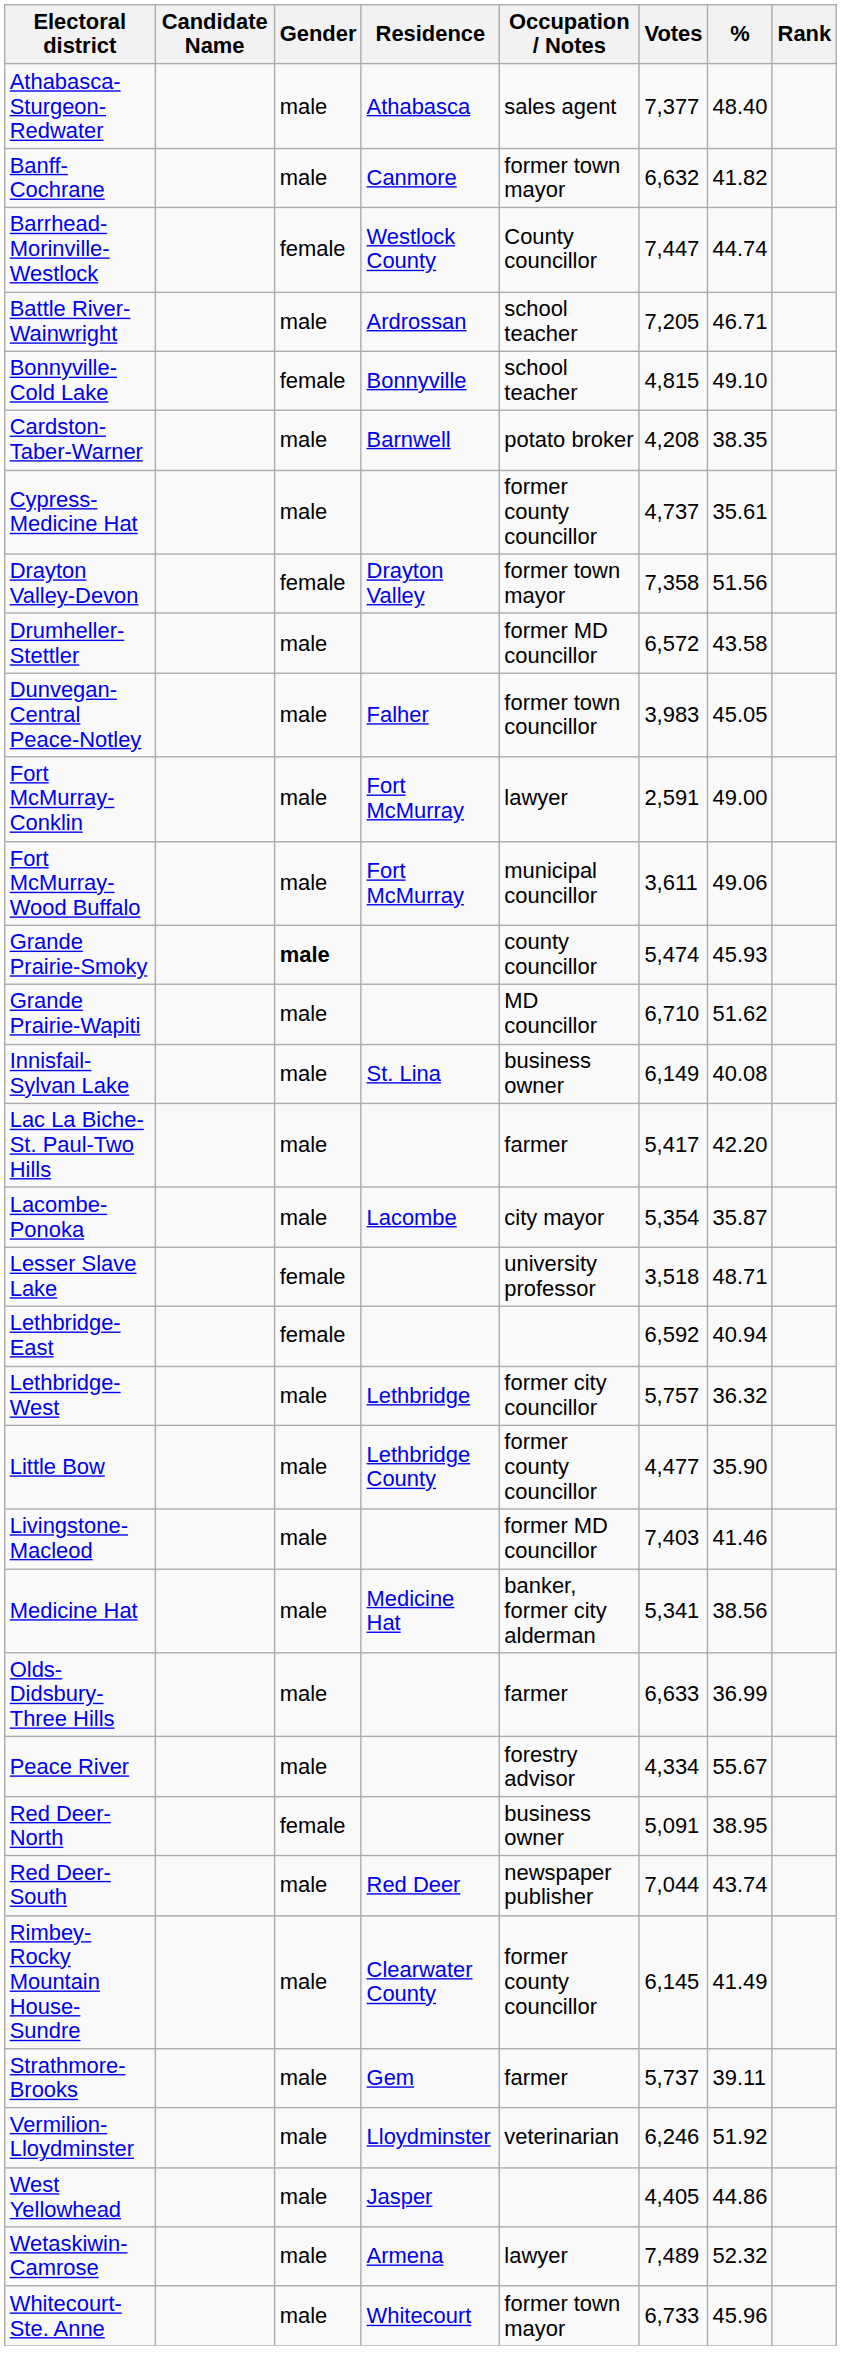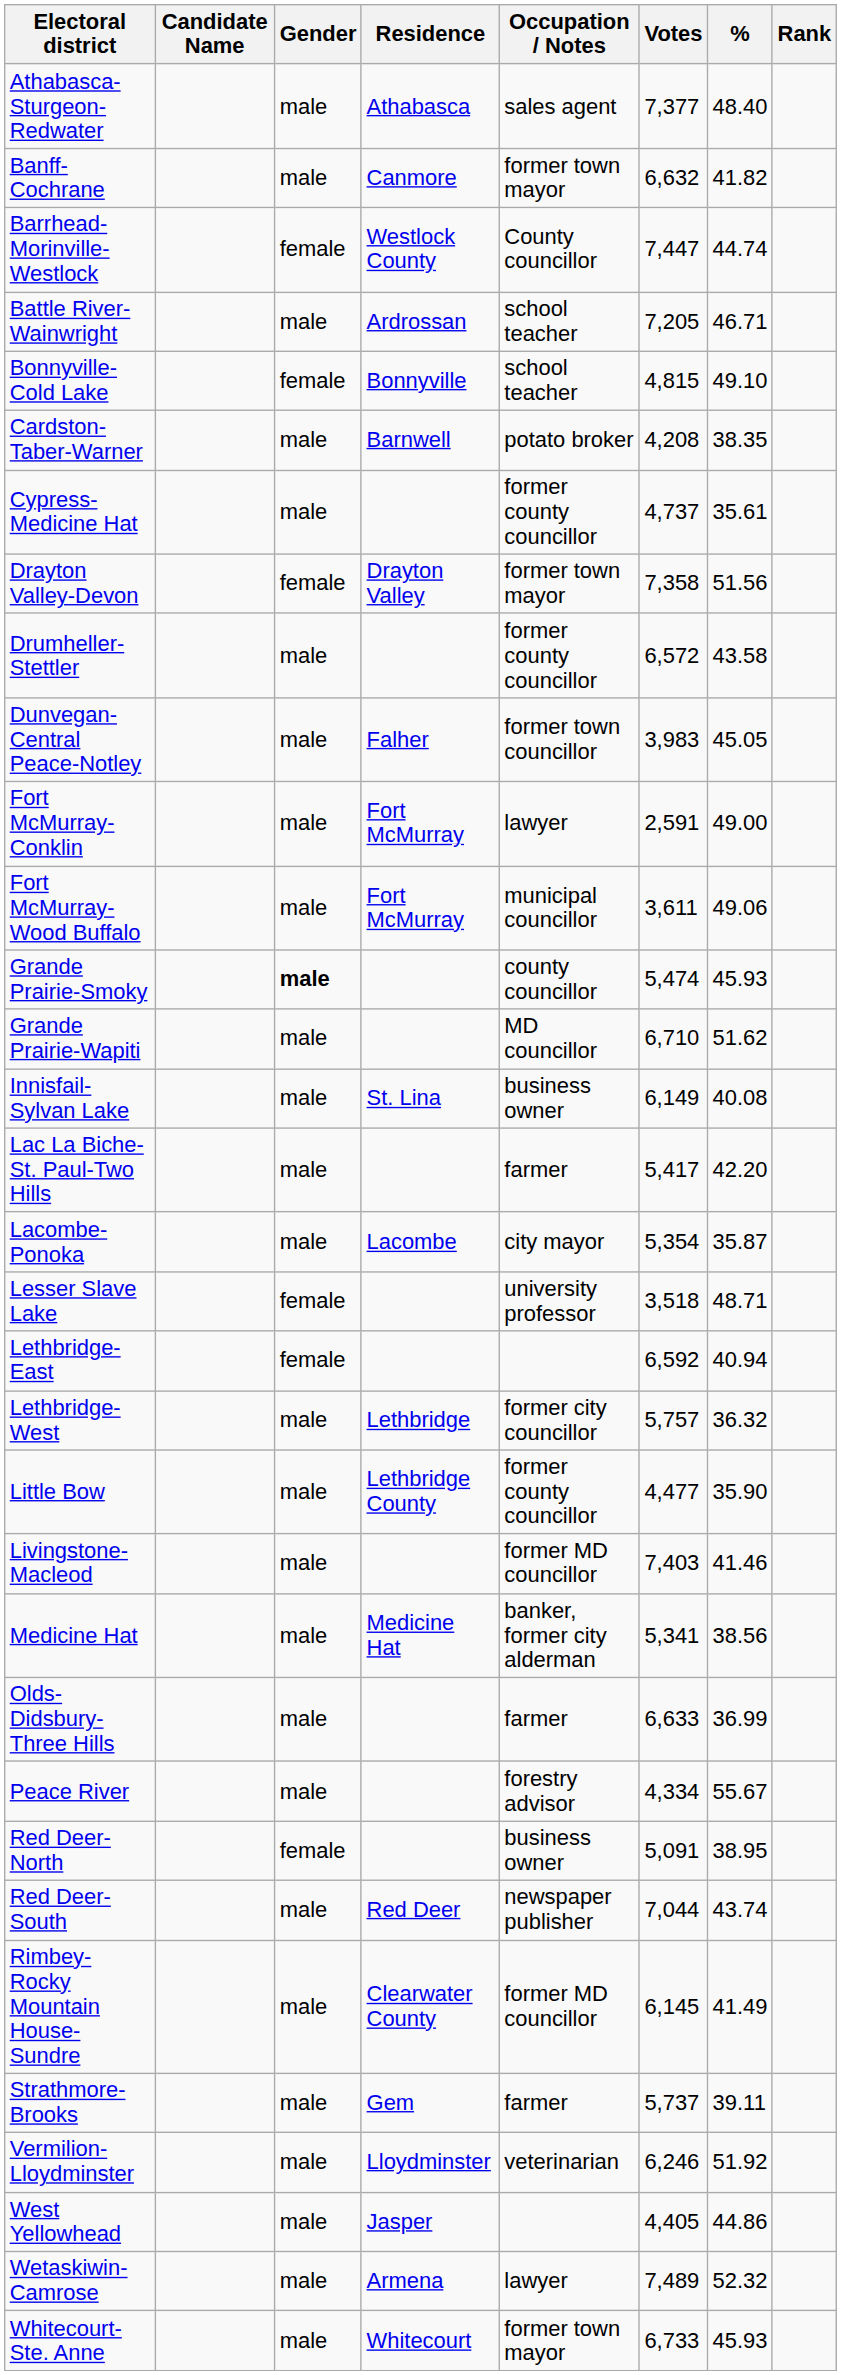 <table class="wikitable sortable">
 <tr>
 <th>Electoral district</th>
 <th>Candidate Name</th>
 <th>Gender</th>
 <th>Residence</th>
 <th class=unsortable>Occupation / Notes</th>
 <th>Votes</th>
 <th>%</th>
 <th>Rank</th>
 </tr>
 <tr>
 <td><a href='#'>Athabasca-Sturgeon-Redwater</a></td>
 <td></td>
 <td>male</td>
 <td><a href='#'>Athabasca</a></td>
 <td>sales agent</td>
 <td>7,377</td>
 <td>48.40</td>
 <td></td>
 </tr>
 <tr>
 <td><a href='#'>Banff-Cochrane</a></td>
 <td></td>
 <td>male</td>
 <td><a href='#'>Canmore</a></td>
 <td>former town mayor</td>
 <td>6,632</td>
 <td>41.82</td>
 <td></td>
 </tr>
 <tr>
 <td><a href='#'>Barrhead-Morinville-Westlock</a></td>
 <td></td>
 <td>female</td>
 <td><a href='#'>Westlock County</a></td>
 <td>County councillor</td>
 <td>7,447</td>
 <td>44.74</td>
 <td></td>
 </tr>
 <tr>
 <td><a href='#'>Battle River-Wainwright</a></td>
 <td></td>
 <td>male</td>
 <td><a href='#'>Ardrossan</a></td>
 <td>school teacher</td>
 <td>7,205</td>
 <td>46.71</td>
 <td></td>
 </tr>
 <tr>
 <td><a href='#'>Bonnyville-Cold Lake</a></td>
 <td></td>
 <td>female</td>
 <td><a href='#'>Bonnyville</a></td>
 <td>school teacher</td>
 <td>4,815</td>
 <td>49.10</td>
 <td></td>
 </tr>
 <tr>
 <td><a href='#'>Cardston-Taber-Warner</a></td>
 <td></td>
 <td>male</td>
 <td><a href='#'>Barnwell</a></td>
 <td>potato broker</td>
 <td>4,208</td>
 <td>38.35</td>
 <td></td>
 </tr>
 <tr>
 <td><a href='#'>Cypress-Medicine Hat</a></td>
 <td></td>
 <td>male</td>
 <td></td>
 <td>former county councillor</td>
 <td>4,737</td>
 <td>35.61</td>
 <td></td>
 </tr>
 <tr>
 <td><a href='#'>Drayton Valley-Devon</a></td>
 <td></td>
 <td>female</td>
 <td><a href='#'>Drayton Valley</a></td>
 <td>former town mayor</td>
 <td>7,358</td>
 <td>51.56</td>
 <td></td>
 </tr>
 <tr>
 <td><a href='#'>Drumheller-Stettler</a></td>
 <td></td>
 <td>male</td>
 <td></td>
-<td>former MD councillor</td>
+<td>former county councillor</td>
 <td>6,572</td>
 <td>43.58</td>
 <td></td>
 </tr>
 <tr>
 <td><a href='#'>Dunvegan-Central Peace-Notley</a></td>
 <td></td>
 <td>male</td>
 <td><a href='#'>Falher</a></td>
 <td>former town councillor</td>
 <td>3,983</td>
 <td>45.05</td>
 <td></td>
 </tr>
 <tr>
 <td><a href='#'>Fort McMurray-Conklin</a></td>
 <td></td>
 <td>male</td>
 <td><a href='#'>Fort McMurray</a></td>
 <td>lawyer</td>
 <td>2,591</td>
 <td>49.00</td>
 <td></td>
 </tr>
 <tr>
 <td><a href='#'>Fort McMurray-Wood Buffalo</a></td>
 <td></td>
 <td>male</td>
 <td><a href='#'>Fort McMurray</a></td>
 <td>municipal councillor</td>
 <td>3,611</td>
 <td>49.06</td>
 <td></td>
 </tr>
 <tr>
 <td><a href='#'>Grande Prairie-Smoky</a></td>
 <td></td>
 <td><strong>male</strong></td>
 <td></td>
 <td>county councillor</td>
 <td>5,474</td>
 <td>45.93</td>
 <td></td>
 </tr>
 <tr>
 <td><a href='#'>Grande Prairie-Wapiti</a></td>
 <td></td>
 <td>male</td>
 <td></td>
 <td>MD councillor</td>
 <td>6,710</td>
 <td>51.62</td>
 <td></td>
 </tr>
 <tr>
 <td><a href='#'>Innisfail-Sylvan Lake</a></td>
 <td></td>
 <td>male</td>
 <td><a href='#'>St. Lina</a></td>
 <td>business owner</td>
 <td>6,149</td>
 <td>40.08</td>
 <td></td>
 </tr>
 <tr>
 <td><a href='#'>Lac La Biche-St. Paul-Two Hills</a></td>
 <td></td>
 <td>male</td>
 <td></td>
 <td>farmer</td>
 <td>5,417</td>
 <td>42.20</td>
 <td></td>
 </tr>
 <tr>
 <td><a href='#'>Lacombe-Ponoka</a></td>
 <td></td>
 <td>male</td>
 <td><a href='#'>Lacombe</a></td>
 <td>city mayor</td>
 <td>5,354</td>
 <td>35.87</td>
 <td></td>
 </tr>
 <tr>
 <td><a href='#'>Lesser Slave Lake</a></td>
 <td></td>
 <td>female</td>
 <td></td>
 <td>university professor</td>
 <td>3,518</td>
 <td>48.71</td>
 <td></td>
 </tr>
 <tr>
 <td><a href='#'>Lethbridge-East</a></td>
 <td></td>
 <td>female</td>
 <td></td>
 <td></td>
 <td>6,592</td>
 <td>40.94</td>
 <td></td>
 </tr>
 <tr>
 <td><a href='#'>Lethbridge-West</a></td>
 <td></td>
 <td>male</td>
 <td><a href='#'>Lethbridge</a></td>
 <td>former city councillor</td>
 <td>5,757</td>
 <td>36.32</td>
 <td></td>
 </tr>
 <tr>
 <td><a href='#'>Little Bow</a></td>
 <td></td>
 <td>male</td>
 <td><a href='#'>Lethbridge County</a></td>
 <td>former county councillor</td>
 <td>4,477</td>
 <td>35.90</td>
 <td></td>
 </tr>
 <tr>
 <td><a href='#'>Livingstone-Macleod</a></td>
 <td></td>
 <td>male</td>
 <td></td>
 <td>former MD councillor</td>
 <td>7,403</td>
 <td>41.46</td>
 <td></td>
 </tr>
 <tr>
 <td><a href='#'>Medicine Hat</a></td>
 <td></td>
 <td>male</td>
 <td><a href='#'>Medicine Hat</a></td>
 <td>banker, former city alderman</td>
 <td>5,341</td>
 <td>38.56</td>
 <td></td>
 </tr>
 <tr>
 <td><a href='#'>Olds-Didsbury-Three Hills</a></td>
 <td></td>
 <td>male</td>
 <td></td>
 <td>farmer</td>
 <td>6,633</td>
 <td>36.99</td>
 <td></td>
 </tr>
 <tr>
 <td><a href='#'>Peace River</a></td>
 <td></td>
 <td>male</td>
 <td></td>
 <td>forestry advisor</td>
 <td>4,334</td>
 <td>55.67</td>
 <td></td>
 </tr>
 <tr>
 <td><a href='#'>Red Deer-North</a></td>
 <td></td>
 <td>female</td>
 <td></td>
 <td>business owner</td>
 <td>5,091</td>
 <td>38.95</td>
 <td></td>
 </tr>
 <tr>
 <td><a href='#'>Red Deer-South</a></td>
 <td></td>
 <td>male</td>
 <td><a href='#'>Red Deer</a></td>
 <td>newspaper publisher</td>
 <td>7,044</td>
 <td>43.74</td>
 <td></td>
 </tr>
 <tr>
 <td><a href='#'>Rimbey-Rocky Mountain House-Sundre</a></td>
 <td></td>
 <td>male</td>
 <td><a href='#'>Clearwater County</a></td>
-<td>former county councillor</td>
+<td>former MD councillor</td>
 <td>6,145</td>
 <td>41.49</td>
 <td></td>
 </tr>
 <tr>
 <td><a href='#'>Strathmore-Brooks</a></td>
 <td></td>
 <td>male</td>
 <td><a href='#'>Gem</a></td>
 <td>farmer</td>
 <td>5,737</td>
 <td>39.11</td>
 <td></td>
 </tr>
 <tr>
 <td><a href='#'>Vermilion-Lloydminster</a></td>
 <td></td>
 <td>male</td>
 <td><a href='#'>Lloydminster</a></td>
 <td>veterinarian</td>
 <td>6,246</td>
 <td>51.92</td>
 <td></td>
 </tr>
 <tr>
 <td><a href='#'>West Yellowhead</a></td>
 <td></td>
 <td>male</td>
 <td><a href='#'>Jasper</a></td>
 <td></td>
 <td>4,405</td>
 <td>44.86</td>
 <td></td>
 </tr>
 <tr>
 <td><a href='#'>Wetaskiwin-Camrose</a></td>
 <td></td>
 <td>male</td>
 <td><a href='#'>Armena</a></td>
 <td>lawyer</td>
 <td>7,489</td>
 <td>52.32</td>
 <td></td>
 </tr>
 <tr>
 <td><a href='#'>Whitecourt-Ste. Anne</a></td>
 <td></td>
 <td>male</td>
 <td><a href='#'>Whitecourt</a></td>
 <td>former town mayor</td>
 <td>6,733</td>
-<td>45.96</td>
+<td>45.93</td>
 <td></td>
 </tr>
 </table>
